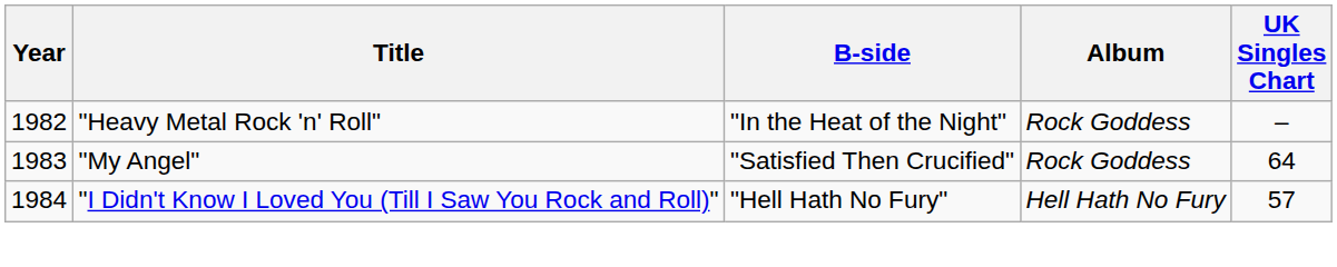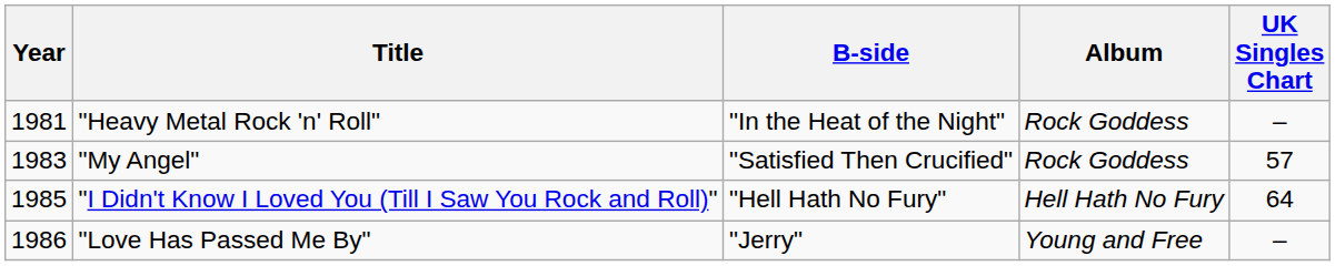 <table class="wikitable sortable">
 <tr>
 <th>Year</th>
 <th>Title</th>
 <th><a href='#'>B-side</a></th>
 <th>Album</th>
 <th style="text-align:center; width:40px;"><a href='#'>UK Singles Chart</a></th>
 </tr>
 <tr>
-<td style="text-align:left;">1982</td>
+<td style="text-align:left;">1981</td>
 <td style="text-align:left;">"Heavy Metal Rock 'n' Roll"</td>
 <td style="text-align:left;">"In the Heat of the Night"</td>
 <td style="text-align:left;"><em>Rock Goddess</em></td>
 <td style="text-align:center;">–</td>
 </tr>
 <tr>
 <td style="text-align:left;">1983</td>
 <td style="text-align:left;">"My Angel"</td>
 <td style="text-align:left;">"Satisfied Then Crucified"</td>
 <td style="text-align:left;"><em>Rock Goddess</em></td>
+<td style="text-align:center;">57</td>
+</tr>
+<tr>
+<td style="text-align:left;">1985</td>
+<td style="text-align:left;">"<a href='#'>I Didn't Know I Loved You (Till I Saw You Rock and Roll)</a>"</td>
+<td style="text-align:left;">"Hell Hath No Fury"</td>
+<td style="text-align:left;"><em>Hell Hath No Fury</em></td>
 <td style="text-align:center;">64</td>
 </tr>
 <tr>
-<td style="text-align:left;">1984</td>
-<td style="text-align:left;">"<a href='#'>I Didn't Know I Loved You (Till I Saw You Rock and Roll)</a>"</td>
-<td style="text-align:left;">"Hell Hath No Fury"</td>
-<td style="text-align:left;"><em>Hell Hath No Fury</em></td>
-<td style="text-align:center;">57</td>
+<td style="text-align:left;">1986</td>
+<td style="text-align:left;">"Love Has Passed Me By"</td>
+<td style="text-align:left;">"Jerry"</td>
+<td style="text-align:left;"><em>Young and Free</em></td>
+<td style="text-align:center;">–</td>
 </tr>
 </table>
